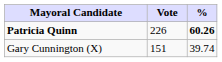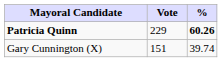 <table class="wikitable">
 <tr>
 <th style="background:#ddf; width:200px;">Mayoral Candidate</th>
 <th style="background:#ddf; width:50px;">Vote</th>
 <th style="background:#ddf; width:30px;">%</th>
 </tr>
 <tr>
 <td><strong>Patricia Quinn</strong></td>
-<td>226</td>
+<td>229</td>
 <td><strong>60.26</strong></td>
 </tr>
 <tr>
 <td>Gary Cunnington (X)</td>
 <td>151</td>
 <td>39.74</td>
 </tr>
 </table>
